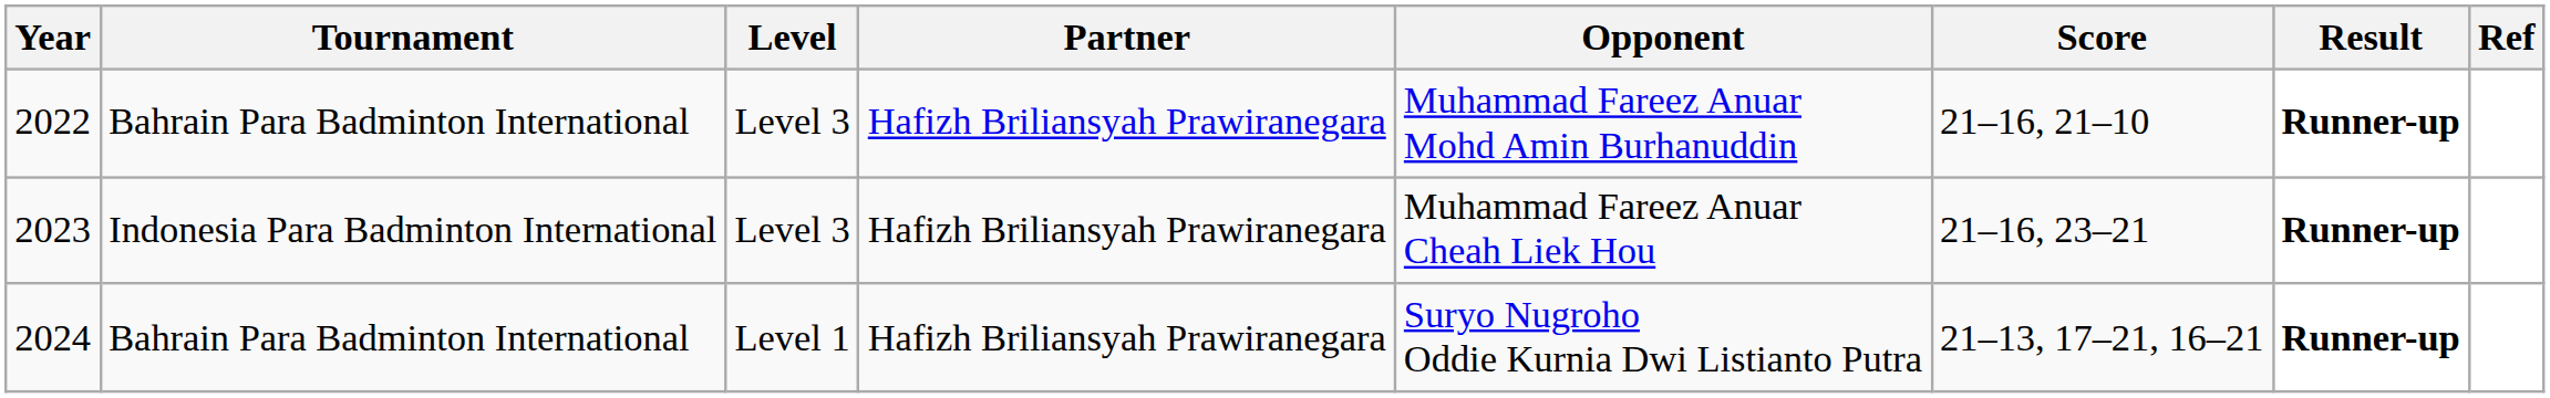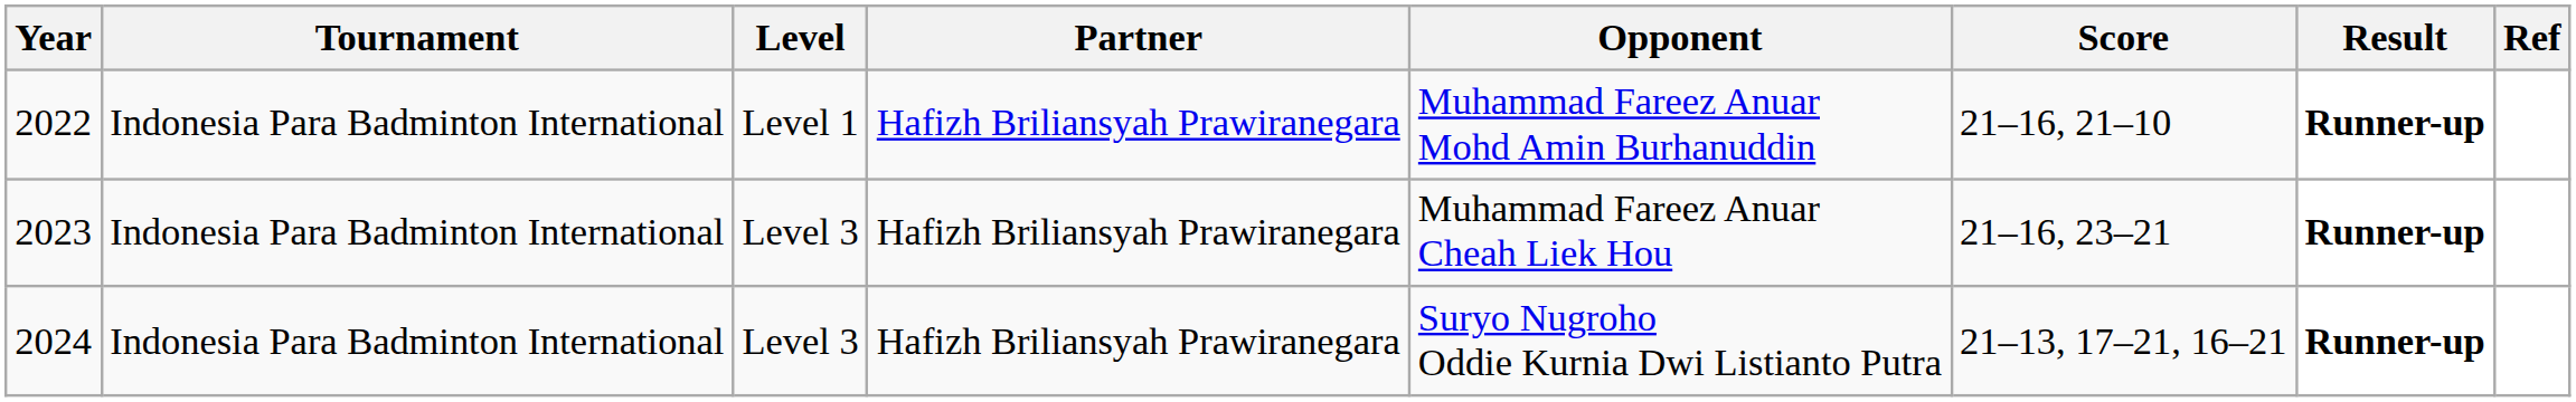 <table class="sortable wikitable" style="font-size: 90%;">
 <tr>
 <th>Year</th>
 <th>Tournament</th>
 <th>Level</th>
 <th>Partner</th>
 <th>Opponent</th>
 <th>Score</th>
 <th>Result</th>
 <th>Ref</th>
 </tr>
 <tr>
 <td align="center">2022</td>
-<td align="left">Bahrain Para Badminton International</td>
-<td align="left">Level 3</td>
+<td align="left">Indonesia Para Badminton International</td>
+<td align="left">Level 1</td>
 <td align="left"> <a href='#'>Hafizh Briliansyah Prawiranegara</a></td>
 <td align="left"> <a href='#'>Muhammad Fareez Anuar</a><br>  <a href='#'>Mohd Amin Burhanuddin</a></td>
 <td align="left">21–16, 21–10</td>
 <td style="text-align:left; background:white"> <strong>Runner-up</strong></td>
 <td style="text-align:center; background:white"></td>
 </tr>
 <tr>
 <td align="center">2023</td>
 <td align="left">Indonesia Para Badminton International</td>
 <td align="left">Level 3</td>
 <td align="left"> Hafizh Briliansyah Prawiranegara</td>
 <td align="left"> Muhammad Fareez Anuar<br>  <a href='#'>Cheah Liek Hou</a></td>
 <td align="left">21–16, 23–21</td>
 <td style="text-align:left; background:white"> <strong>Runner-up</strong></td>
 <td style="text-align:center; background:white"></td>
 </tr>
 <tr>
 <td align="center">2024</td>
-<td align="left">Bahrain Para Badminton International</td>
-<td align="left">Level 1</td>
+<td align="left">Indonesia Para Badminton International</td>
+<td align="left">Level 3</td>
 <td align="left"> Hafizh Briliansyah Prawiranegara</td>
 <td align="left"> <a href='#'>Suryo Nugroho</a><br>  Oddie Kurnia Dwi Listianto Putra</td>
 <td align="left">21–13, 17–21, 16–21</td>
 <td style="text-align:left; background:white"> <strong>Runner-up</strong></td>
 <td style="text-align:center; background:white"></td>
 </tr>
 </table>
